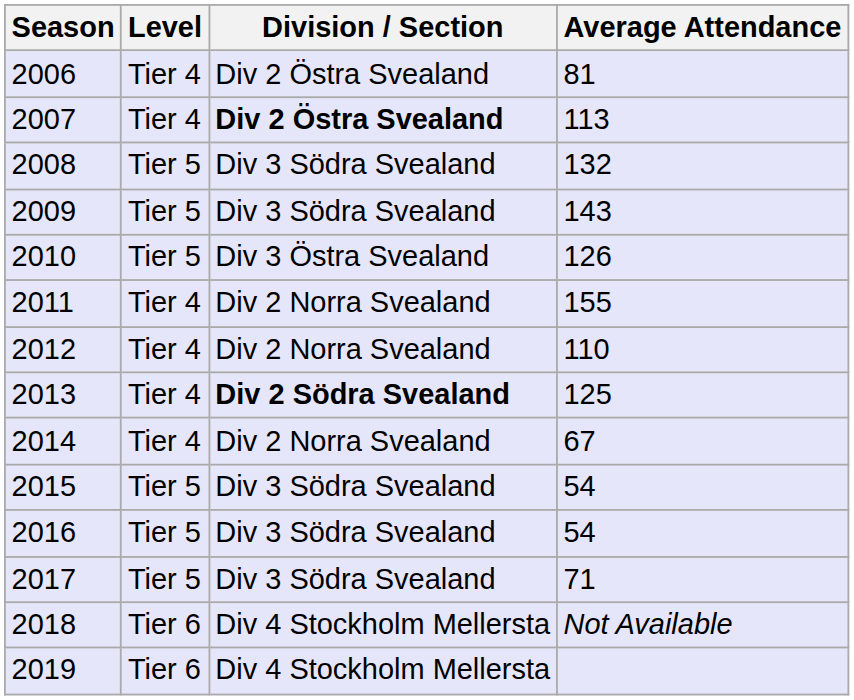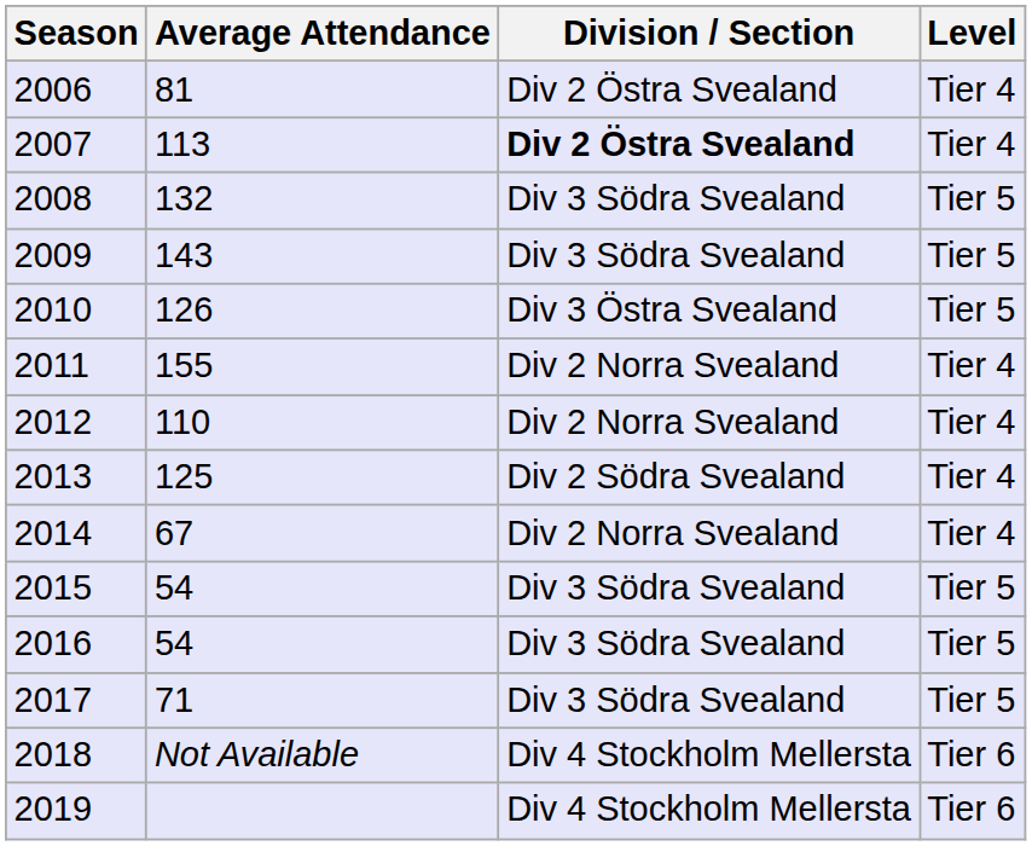 <table class="wikitable" style="background:#E6E6FA;">
 <tr style="background:#f0f6fa;">
 <th>Season</th>
+<th>Average Attendance</th>
+<th>Division / Section</th>
 <th>Level</th>
-<th>Division / Section</th>
-<th>Average Attendance</th>
 </tr>
 <tr>
 <td>2006</td>
+<td>81</td>
+<td>Div 2 Östra Svealand</td>
 <td>Tier 4</td>
-<td>Div 2 Östra Svealand</td>
-<td>81</td>
 </tr>
 <tr>
 <td>2007</td>
+<td>113</td>
+<td><strong>Div 2 Östra Svealand</strong></td>
 <td>Tier 4</td>
-<td><strong>Div 2 Östra Svealand</strong></td>
-<td>113</td>
 </tr>
 <tr>
 <td>2008</td>
+<td>132</td>
+<td>Div 3 Södra Svealand</td>
 <td>Tier 5</td>
-<td>Div 3 Södra Svealand</td>
-<td>132</td>
 </tr>
 <tr>
 <td>2009</td>
+<td>143</td>
+<td>Div 3 Södra Svealand</td>
 <td>Tier 5</td>
-<td>Div 3 Södra Svealand</td>
-<td>143</td>
 </tr>
 <tr>
 <td>2010</td>
+<td>126</td>
+<td>Div 3 Östra Svealand</td>
 <td>Tier 5</td>
-<td>Div 3 Östra Svealand</td>
-<td>126</td>
 </tr>
 <tr>
 <td>2011</td>
+<td>155</td>
+<td>Div 2 Norra Svealand</td>
 <td>Tier 4</td>
-<td>Div 2 Norra Svealand</td>
-<td>155</td>
 </tr>
 <tr>
 <td>2012</td>
+<td>110</td>
+<td>Div 2 Norra Svealand</td>
 <td>Tier 4</td>
-<td>Div 2 Norra Svealand</td>
-<td>110</td>
 </tr>
 <tr>
 <td>2013</td>
+<td>125</td>
+<td>Div 2 Södra Svealand</td>
 <td>Tier 4</td>
-<td><strong>Div 2 Södra Svealand</strong></td>
-<td>125</td>
 </tr>
 <tr>
 <td>2014</td>
+<td>67</td>
+<td>Div 2 Norra Svealand</td>
 <td>Tier 4</td>
-<td>Div 2 Norra Svealand</td>
-<td>67</td>
 </tr>
 <tr>
 <td>2015</td>
+<td>54</td>
+<td>Div 3 Södra Svealand</td>
 <td>Tier 5</td>
-<td>Div 3 Södra Svealand</td>
-<td>54</td>
 </tr>
 <tr>
 <td>2016</td>
+<td>54</td>
+<td>Div 3 Södra Svealand</td>
 <td>Tier 5</td>
-<td>Div 3 Södra Svealand</td>
-<td>54</td>
 </tr>
 <tr>
 <td>2017</td>
+<td>71</td>
+<td>Div 3 Södra Svealand</td>
 <td>Tier 5</td>
-<td>Div 3 Södra Svealand</td>
-<td>71</td>
 </tr>
 <tr>
 <td>2018</td>
+<td><em>Not Available</em></td>
+<td>Div 4 Stockholm Mellersta</td>
 <td>Tier 6</td>
-<td>Div 4 Stockholm Mellersta</td>
-<td><em>Not Available</em></td>
 </tr>
 <tr>
 <td>2019</td>
+<td></td>
+<td>Div 4 Stockholm Mellersta</td>
 <td>Tier 6</td>
-<td>Div 4 Stockholm Mellersta</td>
-<td></td>
 </tr>
 </table>
